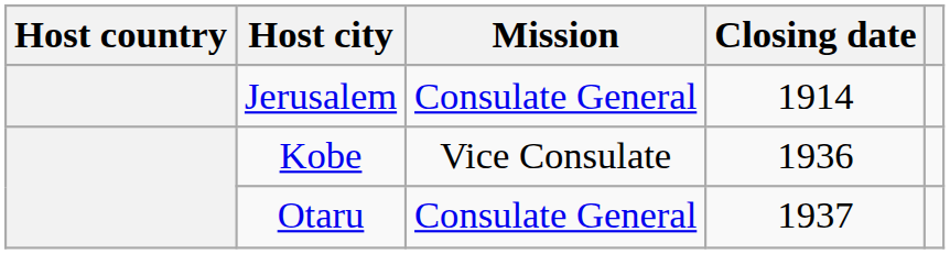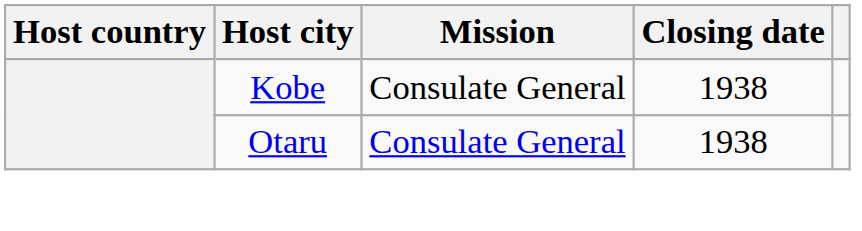 <table class="wikitable plainrowheaders" style="text-align:center;">
 <tr>
 <th scope="col">Host country</th>
 <th scope="col">Host city</th>
 <th scope="col">Mission</th>
 <th scope="col">Closing date</th>
 <th scope="col"></th>
 </tr>
 <tr>
-<th scope="row"></th>
-<td><a href='#'>Jerusalem</a></td>
-<td><a href='#'>Consulate General</a></td>
-<td>1914</td>
-<td></td>
-</tr>
-<tr>
 <th rowspan="2" scope="row"></th>
 <td><a href='#'>Kobe</a></td>
-<td>Vice Consulate</td>
-<td>1936</td>
+<td>Consulate General</td>
+<td>1938</td>
 <td></td>
 </tr>
 <tr>
 <td><a href='#'>Otaru</a></td>
 <td><a href='#'>Consulate General</a></td>
-<td>1937</td>
+<td>1938</td>
 <td></td>
 </tr>
 </table>
